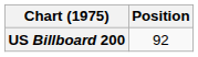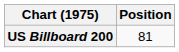 <table class="wikitable plainrowheaders" style="text-align:center">
 <tr>
 <th scope="col">Chart (1975)</th>
 <th scope="col">Position</th>
 </tr>
 <tr>
 <th scope="row">US <em>Billboard</em> 200</th>
-<td>92</td>
+<td>81</td>
 </tr>
 </table>
